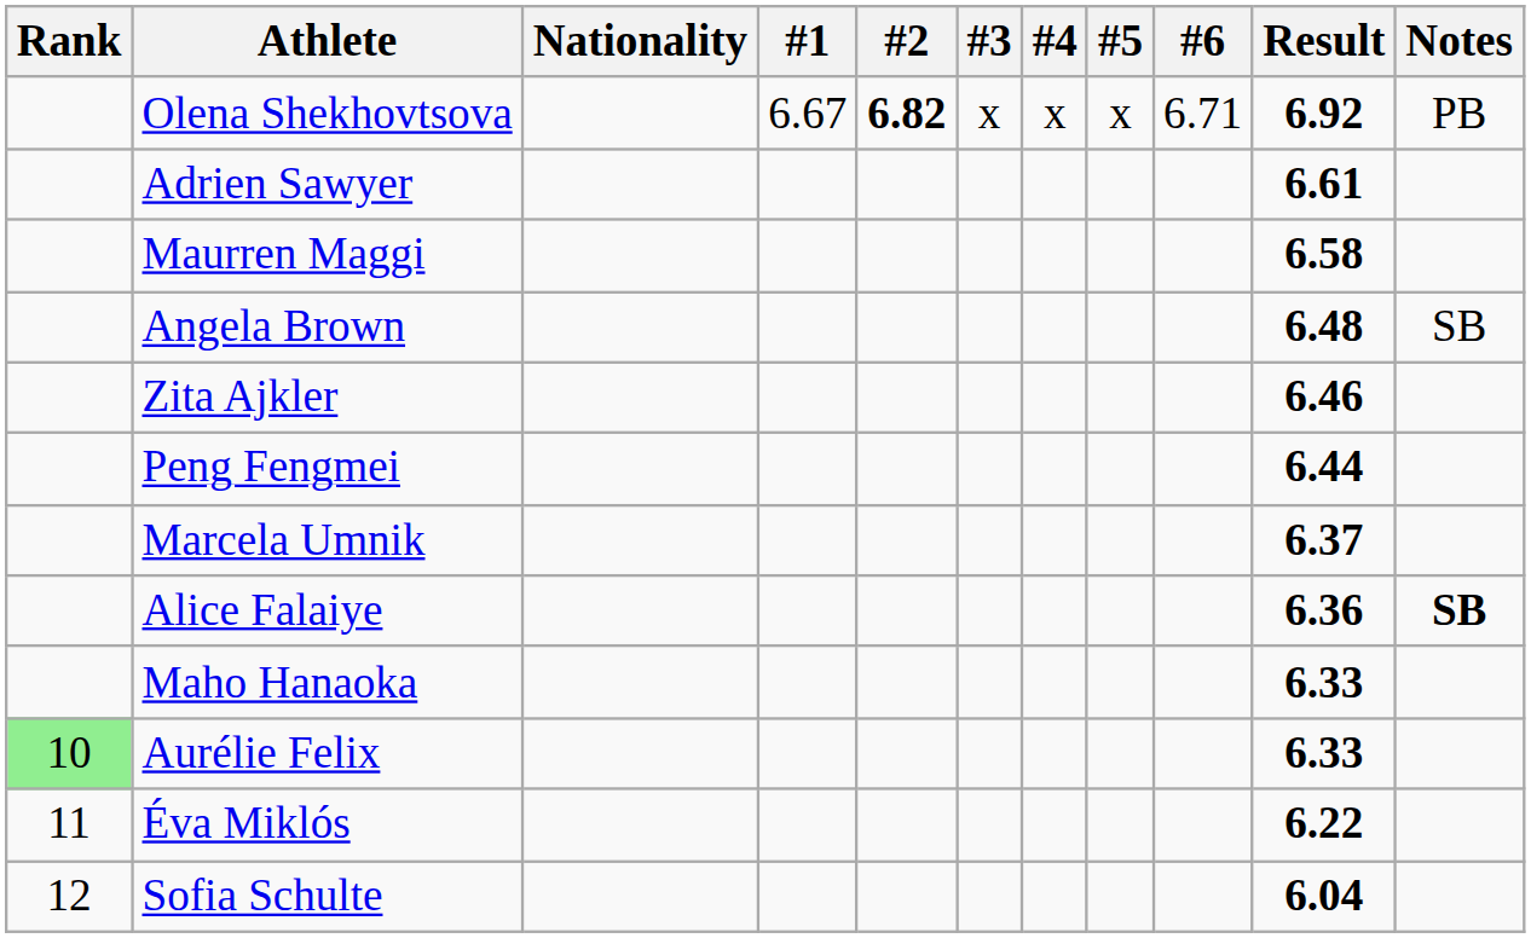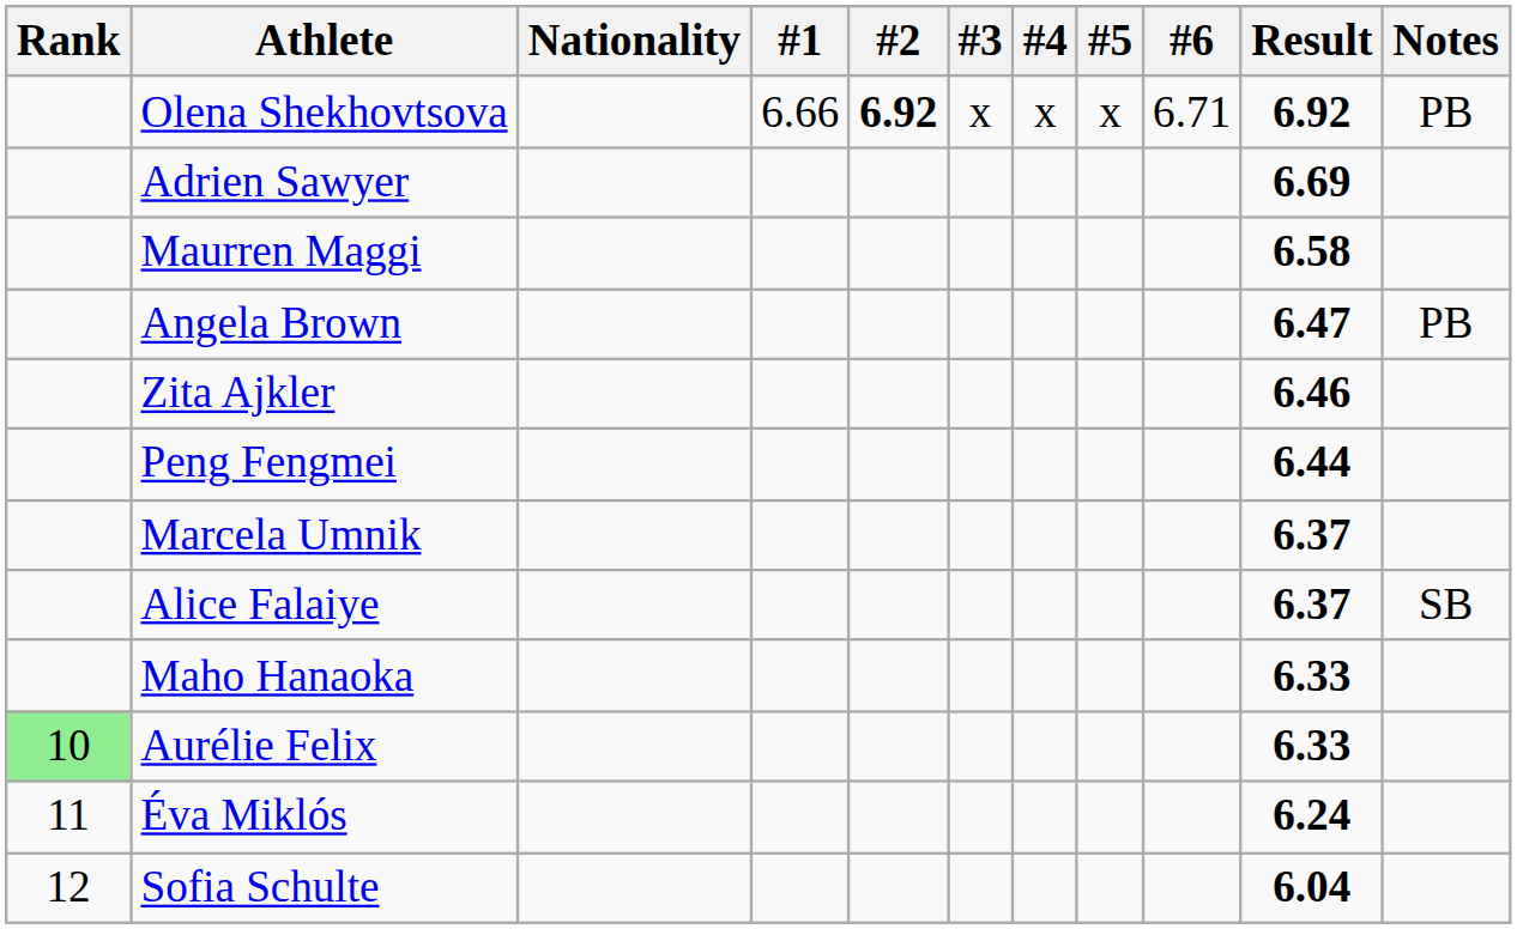 <table class="wikitable sortable" style="text-align:center">
 <tr>
 <th>Rank</th>
 <th>Athlete</th>
 <th>Nationality</th>
 <th>#1</th>
 <th>#2</th>
 <th>#3</th>
 <th>#4</th>
 <th>#5</th>
 <th>#6</th>
 <th>Result</th>
 <th>Notes</th>
 </tr>
 <tr>
 <td></td>
 <td align=left><a href='#'>Olena Shekhovtsova</a></td>
 <td align=left></td>
-<td>6.67</td>
-<td><strong>6.82</strong></td>
+<td>6.66</td>
+<td><strong>6.92</strong></td>
 <td>x</td>
 <td>x</td>
 <td>x</td>
 <td>6.71</td>
 <td><strong>6.92</strong></td>
 <td>PB</td>
 </tr>
 <tr>
 <td></td>
 <td align=left><a href='#'>Adrien Sawyer</a></td>
 <td align=left></td>
 <td></td>
 <td></td>
 <td></td>
 <td></td>
 <td></td>
 <td></td>
-<td><strong>6.61</strong></td>
+<td><strong>6.69</strong></td>
 <td></td>
 </tr>
 <tr>
 <td></td>
 <td align=left><a href='#'>Maurren Maggi</a></td>
 <td align=left></td>
 <td></td>
 <td></td>
 <td></td>
 <td></td>
 <td></td>
 <td></td>
 <td><strong>6.58</strong></td>
 <td></td>
 </tr>
 <tr>
 <td></td>
 <td align=left><a href='#'>Angela Brown</a></td>
 <td align=left></td>
 <td></td>
 <td></td>
 <td></td>
 <td></td>
 <td></td>
 <td></td>
-<td><strong>6.48</strong></td>
-<td>SB</td>
+<td><strong>6.47</strong></td>
+<td>PB</td>
 </tr>
 <tr>
 <td></td>
 <td align=left><a href='#'>Zita Ajkler</a></td>
 <td align=left></td>
 <td></td>
 <td></td>
 <td></td>
 <td></td>
 <td></td>
 <td></td>
 <td><strong>6.46</strong></td>
 <td></td>
 </tr>
 <tr>
 <td></td>
 <td align=left><a href='#'>Peng Fengmei</a></td>
 <td align=left></td>
 <td></td>
 <td></td>
 <td></td>
 <td></td>
 <td></td>
 <td></td>
 <td><strong>6.44</strong></td>
 <td></td>
 </tr>
 <tr>
 <td></td>
 <td align=left><a href='#'>Marcela Umnik</a></td>
 <td align=left></td>
 <td></td>
 <td></td>
 <td></td>
 <td></td>
 <td></td>
 <td></td>
 <td><strong>6.37</strong></td>
 <td></td>
 </tr>
 <tr>
 <td></td>
 <td align=left><a href='#'>Alice Falaiye</a></td>
 <td align=left></td>
 <td></td>
 <td></td>
 <td></td>
 <td></td>
 <td></td>
 <td></td>
-<td><strong>6.36</strong></td>
-<td><strong>SB</strong></td>
+<td><strong>6.37</strong></td>
+<td>SB</td>
 </tr>
 <tr>
 <td></td>
 <td align=left><a href='#'>Maho Hanaoka</a></td>
 <td align=left></td>
 <td></td>
 <td></td>
 <td></td>
 <td></td>
 <td></td>
 <td></td>
 <td><strong>6.33</strong></td>
 <td></td>
 </tr>
 <tr>
 <td style="background: lightgreen;">10</td>
 <td align=left><a href='#'>Aurélie Felix</a></td>
 <td align=left></td>
 <td></td>
 <td></td>
 <td></td>
 <td></td>
 <td></td>
 <td></td>
 <td><strong>6.33</strong></td>
 <td></td>
 </tr>
 <tr>
 <td>11</td>
 <td align=left><a href='#'>Éva Miklós</a></td>
 <td align=left></td>
 <td></td>
 <td></td>
 <td></td>
 <td></td>
 <td></td>
 <td></td>
-<td><strong>6.22</strong></td>
+<td><strong>6.24</strong></td>
 <td></td>
 </tr>
 <tr>
 <td>12</td>
 <td align=left><a href='#'>Sofia Schulte</a></td>
 <td align=left></td>
 <td></td>
 <td></td>
 <td></td>
 <td></td>
 <td></td>
 <td></td>
 <td><strong>6.04</strong></td>
 <td></td>
 </tr>
 </table>
